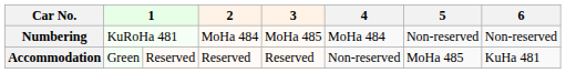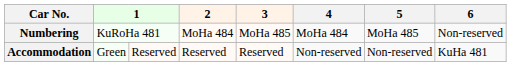 <table class="wikitable">
 <tr>
 <th>Car No.</th>
 <th colspan=2 style="background: #E6FFE6">1</th>
 <th style="background: #FFF2E6">2</th>
 <th style="background: #FFF2E6">3</th>
 <th>4</th>
 <th>5</th>
 <th>6</th>
 </tr>
 <tr>
 <th>Numbering</th>
 <td colspan=2 style="background: #F5FFF5">KuRoHa 481</td>
 <td style="background: #FFFAF5">MoHa 484</td>
 <td style="background: #FFFAF5">MoHa 485</td>
 <td>MoHa 484</td>
-<td>Non-reserved</td>
+<td>MoHa 485</td>
 <td>Non-reserved</td>
 </tr>
 <tr>
 <th>Accommodation</th>
 <td style="background: #F5FFF5">Green</td>
 <td style="background: #FFFAF5">Reserved</td>
 <td style="background: #FFFAF5">Reserved</td>
 <td style="background: #FFFAF5">Reserved</td>
 <td>Non-reserved</td>
-<td>MoHa 485</td>
+<td>Non-reserved</td>
 <td>KuHa 481</td>
 </tr>
 </table>
